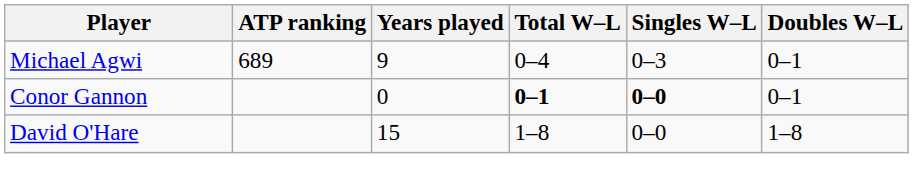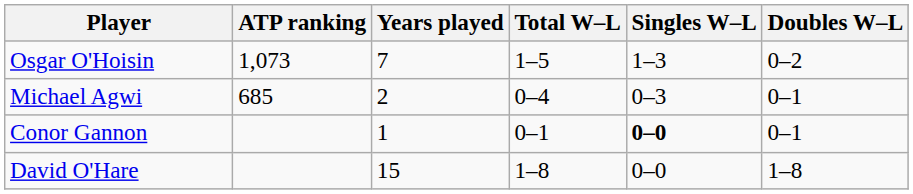 <table class="wikitable">
 <tr>
 <th width=150>Player</th>
 <th>ATP ranking</th>
 <th>Years played</th>
 <th>Total W–L</th>
 <th>Singles W–L</th>
 <th>Doubles W–L</th>
 </tr>
 <tr>
+<td><a href='#'>Osgar O'Hoisin</a></td>
+<td>1,073</td>
+<td>7</td>
+<td>1–5</td>
+<td>1–3</td>
+<td>0–2</td>
+</tr>
+<tr>
 <td><a href='#'>Michael Agwi</a></td>
-<td>689</td>
-<td>9</td>
+<td>685</td>
+<td>2</td>
 <td>0–4</td>
 <td>0–3</td>
 <td>0–1</td>
 </tr>
 <tr>
 <td><a href='#'>Conor Gannon</a></td>
 <td></td>
-<td>0</td>
-<td><strong>0–1</strong></td>
+<td>1</td>
+<td>0–1</td>
 <td><strong>0–0</strong></td>
 <td>0–1</td>
 </tr>
 <tr>
 <td><a href='#'>David O'Hare</a></td>
 <td></td>
 <td>15</td>
 <td>1–8</td>
 <td>0–0</td>
 <td>1–8</td>
 </tr>
 </table>
